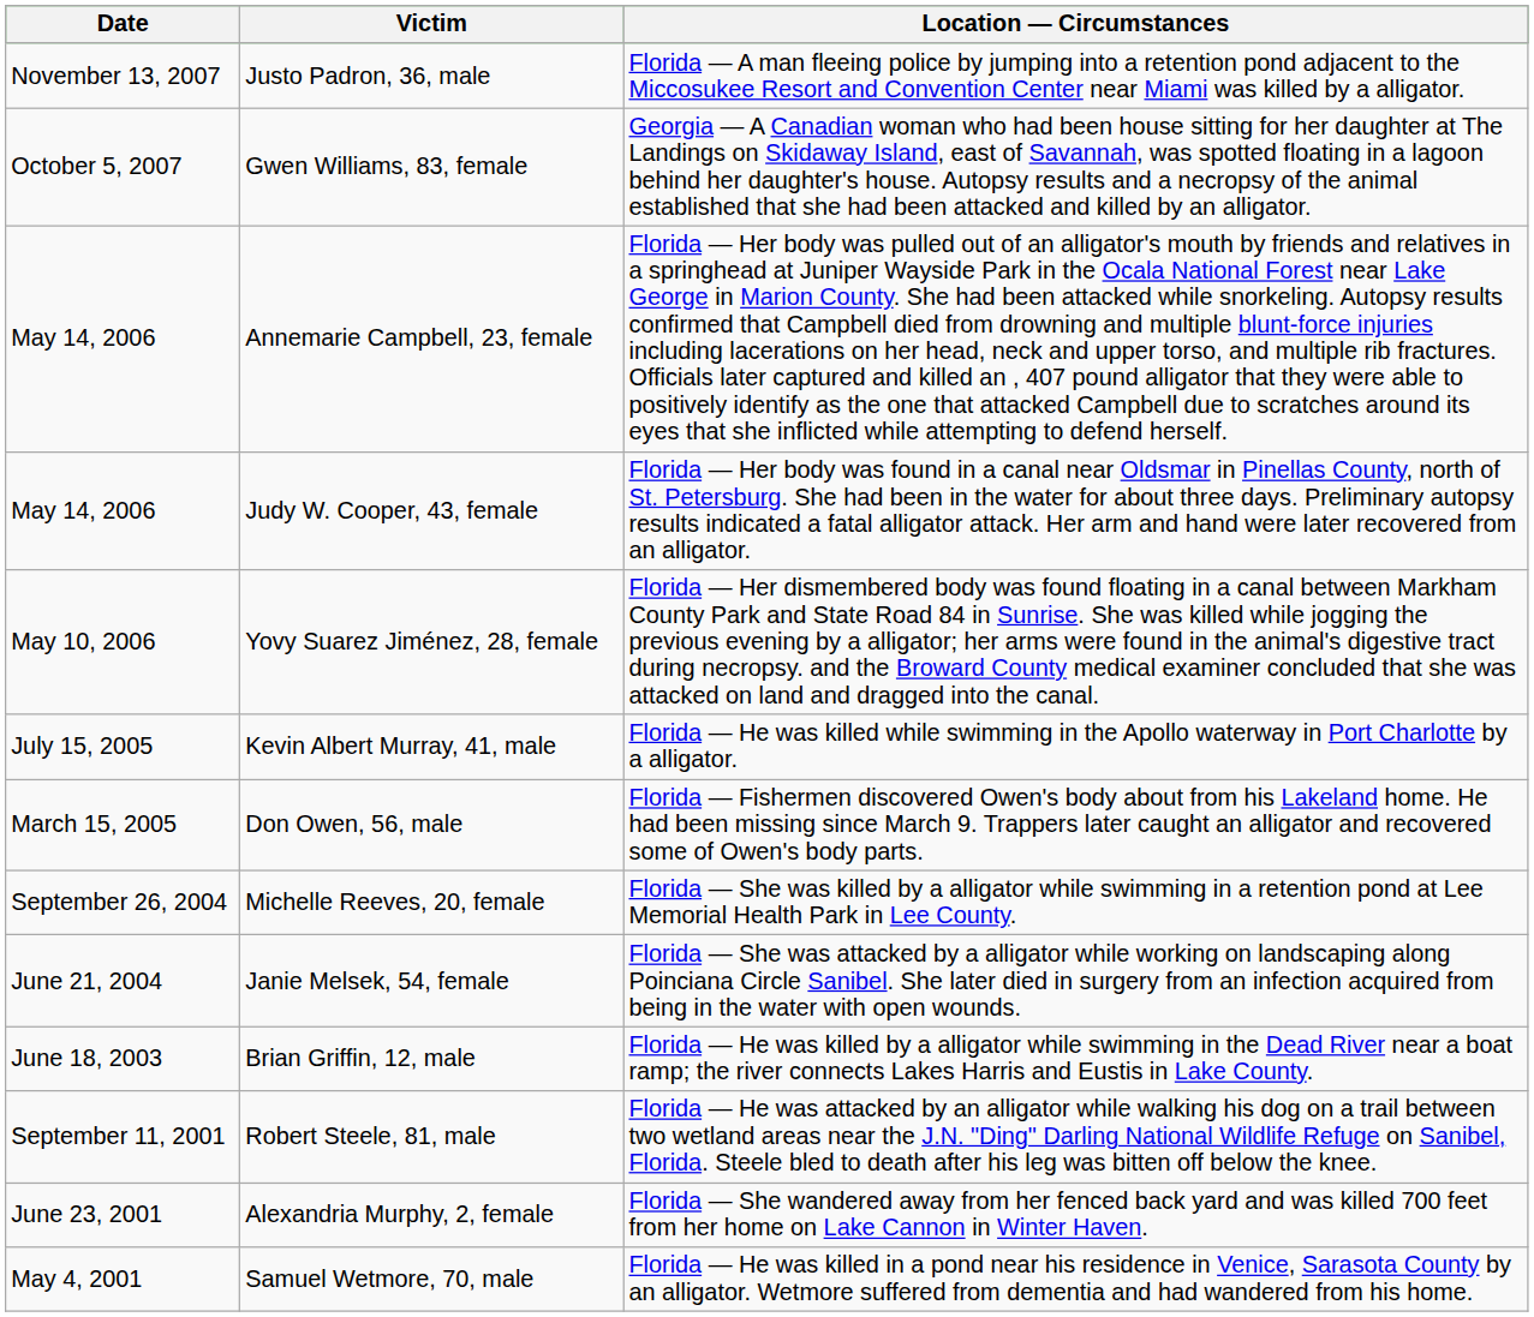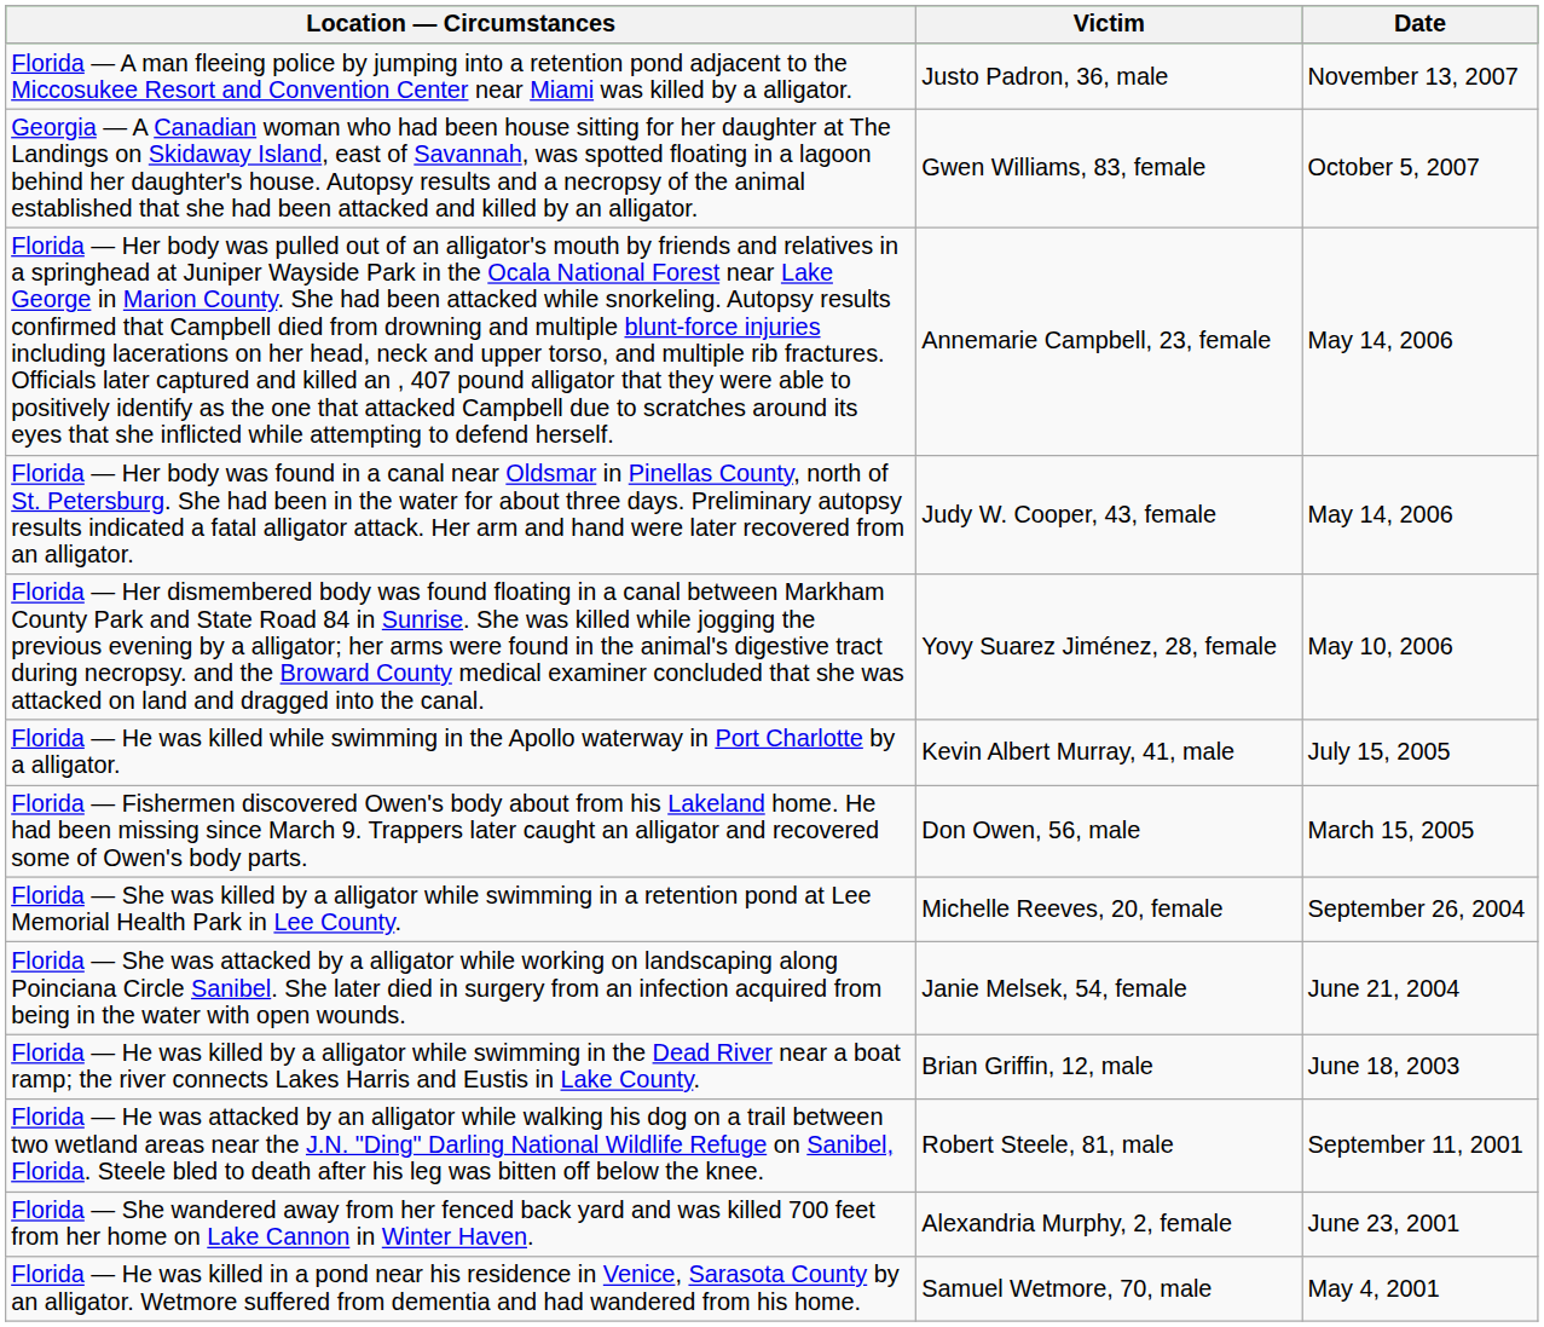 <table class="wikitable">
 <tr style="background:green;">
+<th style="width:600px;">Location — Circumstances</th>
+<th style="width:250px;">Victim</th>
 <th style="width:150px;">Date</th>
-<th style="width:250px;">Victim</th>
-<th style="width:600px;">Location — Circumstances</th>
 </tr>
 <tr>
+<td><a href='#'>Florida</a> — A man fleeing police by jumping into a retention pond adjacent to the <a href='#'>Miccosukee Resort and Convention Center</a> near <a href='#'>Miami</a> was killed by a   alligator.</td>
+<td>Justo Padron, 36, male</td>
 <td>November 13, 2007</td>
-<td>Justo Padron, 36, male</td>
-<td><a href='#'>Florida</a> — A man fleeing police by jumping into a retention pond adjacent to the <a href='#'>Miccosukee Resort and Convention Center</a> near <a href='#'>Miami</a> was killed by a   alligator.</td>
 </tr>
 <tr>
+<td><a href='#'>Georgia</a> — A <a href='#'>Canadian</a> woman who had been house sitting for her daughter at The Landings on <a href='#'>Skidaway Island</a>, east of <a href='#'>Savannah</a>, was spotted floating in a lagoon  behind her daughter's house. Autopsy results and a necropsy of the animal established that she had been attacked and killed by an  alligator.</td>
+<td>Gwen Williams, 83, female</td>
 <td>October 5, 2007</td>
-<td>Gwen Williams, 83, female</td>
-<td><a href='#'>Georgia</a> — A <a href='#'>Canadian</a> woman who had been house sitting for her daughter at The Landings on <a href='#'>Skidaway Island</a>, east of <a href='#'>Savannah</a>, was spotted floating in a lagoon  behind her daughter's house. Autopsy results and a necropsy of the animal established that she had been attacked and killed by an  alligator.</td>
 </tr>
 <tr>
+<td><a href='#'>Florida</a> — Her body was pulled out of an alligator's mouth by friends and relatives in a springhead at Juniper Wayside Park in the <a href='#'>Ocala National Forest</a> near <a href='#'>Lake George</a> in <a href='#'>Marion County</a>. She had been attacked while snorkeling. Autopsy results confirmed that Campbell died from drowning and multiple <a href='#'>blunt-force injuries</a> including lacerations on her head, neck and upper torso, and multiple rib fractures. Officials later captured and killed an , 407 pound alligator that they were able to positively identify as the one that attacked Campbell due to scratches around its eyes that she inflicted while attempting to defend herself.</td>
+<td>Annemarie Campbell, 23, female</td>
 <td>May 14, 2006</td>
-<td>Annemarie Campbell, 23, female</td>
-<td><a href='#'>Florida</a> — Her body was pulled out of an alligator's mouth by friends and relatives in a springhead at Juniper Wayside Park in the <a href='#'>Ocala National Forest</a> near <a href='#'>Lake George</a> in <a href='#'>Marion County</a>. She had been attacked while snorkeling. Autopsy results confirmed that Campbell died from drowning and multiple <a href='#'>blunt-force injuries</a> including lacerations on her head, neck and upper torso, and multiple rib fractures. Officials later captured and killed an , 407 pound alligator that they were able to positively identify as the one that attacked Campbell due to scratches around its eyes that she inflicted while attempting to defend herself.</td>
 </tr>
 <tr>
+<td><a href='#'>Florida</a> — Her body was found in a canal near <a href='#'>Oldsmar</a> in <a href='#'>Pinellas County</a>,  north of <a href='#'>St. Petersburg</a>. She had been in the water for about three days. Preliminary autopsy results indicated a fatal alligator attack. Her arm and hand were later recovered from an  alligator.</td>
+<td>Judy W. Cooper, 43, female</td>
 <td>May 14, 2006</td>
-<td>Judy W. Cooper, 43, female</td>
-<td><a href='#'>Florida</a> — Her body was found in a canal near <a href='#'>Oldsmar</a> in <a href='#'>Pinellas County</a>,  north of <a href='#'>St. Petersburg</a>. She had been in the water for about three days. Preliminary autopsy results indicated a fatal alligator attack. Her arm and hand were later recovered from an  alligator.</td>
 </tr>
 <tr>
+<td><a href='#'>Florida</a> — Her dismembered body was found floating in a canal between Markham County Park and State Road 84 in <a href='#'>Sunrise</a>. She was killed while jogging the previous evening by a  alligator; her arms were found in the animal's digestive tract during necropsy. and the <a href='#'>Broward County</a> medical examiner concluded that she was attacked on land and dragged into the canal.</td>
+<td>Yovy Suarez Jiménez, 28, female</td>
 <td>May 10, 2006</td>
-<td>Yovy Suarez Jiménez, 28, female</td>
-<td><a href='#'>Florida</a> — Her dismembered body was found floating in a canal between Markham County Park and State Road 84 in <a href='#'>Sunrise</a>. She was killed while jogging the previous evening by a  alligator; her arms were found in the animal's digestive tract during necropsy. and the <a href='#'>Broward County</a> medical examiner concluded that she was attacked on land and dragged into the canal.</td>
 </tr>
 <tr>
+<td><a href='#'>Florida</a> — He was killed while swimming in the Apollo waterway in <a href='#'>Port Charlotte</a> by a  alligator.</td>
+<td>Kevin Albert Murray, 41, male</td>
 <td>July 15, 2005</td>
-<td>Kevin Albert Murray, 41, male</td>
-<td><a href='#'>Florida</a> — He was killed while swimming in the Apollo waterway in <a href='#'>Port Charlotte</a> by a  alligator.</td>
 </tr>
 <tr>
+<td><a href='#'>Florida</a> — Fishermen discovered Owen's body about  from his <a href='#'>Lakeland</a> home. He had been missing since March 9. Trappers later caught an  alligator and recovered some of Owen's body parts.</td>
+<td>Don Owen, 56, male</td>
 <td>March 15, 2005</td>
-<td>Don Owen, 56, male</td>
-<td><a href='#'>Florida</a> — Fishermen discovered Owen's body about  from his <a href='#'>Lakeland</a> home. He had been missing since March 9. Trappers later caught an  alligator and recovered some of Owen's body parts.</td>
 </tr>
 <tr>
+<td><a href='#'>Florida</a> — She was killed by a  alligator while swimming in a retention pond at Lee Memorial Health Park in <a href='#'>Lee County</a>.</td>
+<td>Michelle Reeves, 20, female</td>
 <td>September 26, 2004</td>
-<td>Michelle Reeves, 20, female</td>
-<td><a href='#'>Florida</a> — She was killed by a  alligator while swimming in a retention pond at Lee Memorial Health Park in <a href='#'>Lee County</a>.</td>
 </tr>
 <tr>
+<td><a href='#'>Florida</a> — She was attacked by a  alligator while working on landscaping along Poinciana Circle <a href='#'>Sanibel</a>. She later died in surgery from an infection acquired from being in the water with open wounds.</td>
+<td>Janie Melsek, 54, female</td>
 <td>June 21, 2004</td>
-<td>Janie Melsek, 54, female</td>
-<td><a href='#'>Florida</a> — She was attacked by a  alligator while working on landscaping along Poinciana Circle <a href='#'>Sanibel</a>. She later died in surgery from an infection acquired from being in the water with open wounds.</td>
 </tr>
 <tr>
+<td><a href='#'>Florida</a> — He was killed by a  alligator while swimming in the <a href='#'>Dead River</a> near a boat ramp; the river connects Lakes Harris and Eustis in <a href='#'>Lake County</a>.</td>
+<td>Brian Griffin, 12, male</td>
 <td>June 18, 2003</td>
-<td>Brian Griffin, 12, male</td>
-<td><a href='#'>Florida</a> — He was killed by a  alligator while swimming in the <a href='#'>Dead River</a> near a boat ramp; the river connects Lakes Harris and Eustis in <a href='#'>Lake County</a>.</td>
 </tr>
 <tr>
+<td><a href='#'>Florida</a> — He was attacked by an alligator while walking his dog on a trail between two wetland areas near the <a href='#'>J.N. "Ding" Darling National Wildlife Refuge</a> on <a href='#'>Sanibel, Florida</a>. Steele bled to death after his leg was bitten off below the knee.</td>
+<td>Robert Steele, 81, male</td>
 <td>September 11, 2001</td>
-<td>Robert Steele, 81, male</td>
-<td><a href='#'>Florida</a> — He was attacked by an alligator while walking his dog on a trail between two wetland areas near the <a href='#'>J.N. "Ding" Darling National Wildlife Refuge</a> on <a href='#'>Sanibel, Florida</a>. Steele bled to death after his leg was bitten off below the knee.</td>
 </tr>
 <tr>
+<td><a href='#'>Florida</a> — She wandered away from her fenced back yard and was killed 700 feet from her home on <a href='#'>Lake Cannon</a> in <a href='#'>Winter Haven</a>.</td>
+<td>Alexandria Murphy, 2, female</td>
 <td>June 23, 2001</td>
-<td>Alexandria Murphy, 2, female</td>
-<td><a href='#'>Florida</a> — She wandered away from her fenced back yard and was killed 700 feet from her home on <a href='#'>Lake Cannon</a> in <a href='#'>Winter Haven</a>.</td>
 </tr>
 <tr>
+<td><a href='#'>Florida</a> — He was killed in a pond near his residence in <a href='#'>Venice</a>, <a href='#'>Sarasota County</a> by an  alligator. Wetmore suffered from dementia and had wandered from his home.</td>
+<td>Samuel Wetmore, 70, male</td>
 <td>May 4, 2001</td>
-<td>Samuel Wetmore, 70, male</td>
-<td><a href='#'>Florida</a> — He was killed in a pond near his residence in <a href='#'>Venice</a>, <a href='#'>Sarasota County</a> by an  alligator. Wetmore suffered from dementia and had wandered from his home.</td>
 </tr>
 </table>
